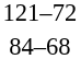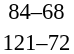 <table style="text-align:center">
 <tr>
 <th width=200></th>
 <th width=100></th>
 <th width=200></th>
 </tr>
 <tr>
 <td align=right><strong></strong></td>
-<td align=center>121–72</td>
+<td align=center>84–68</td>
 <td align=left></td>
 </tr>
 <tr>
 <td align=right><strong></strong></td>
-<td align=center>84–68</td>
+<td align=center>121–72</td>
 <td align=left></td>
 </tr>
 </table>
